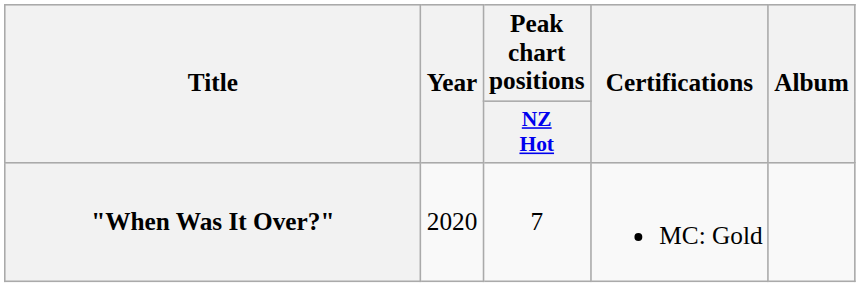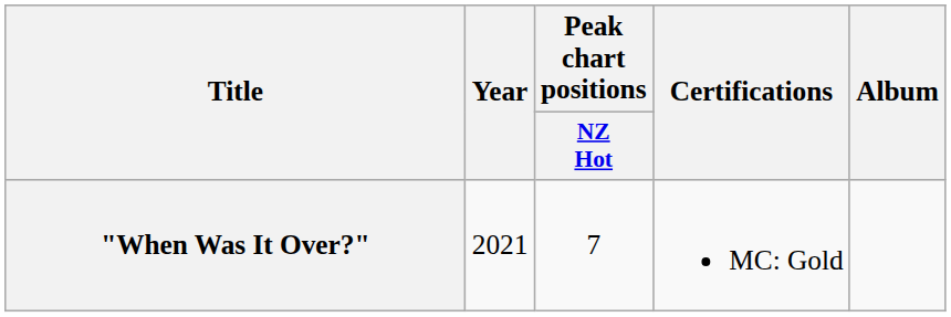 <table class="wikitable plainrowheaders" style="text-align:center">
 <tr>
 <th scope="col" rowspan="2" style="width:16em;">Title</th>
 <th scope="col" rowspan="2" style="width:1em;">Year</th>
 <th scope="col" colspan="1">Peak chart positions</th>
 <th rowspan="2">Certifications</th>
 <th rowspan="2" scope="col">Album</th>
 </tr>
 <tr>
 <th scope="col" style="width:3em;font-size:85%;"><a href='#'>NZ<br>Hot</a><br></th>
 </tr>
 <tr>
 <th scope="row">"When Was It Over?"<br></th>
-<td>2020</td>
+<td>2021</td>
 <td>7</td>
 <td><br><ul><li>MC: Gold</li></ul></td>
 <td></td>
 </tr>
 </table>
